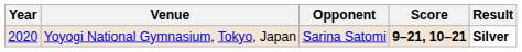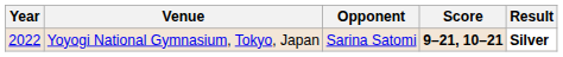 <table class="sortable wikitable" style="font-size: 90%;">
 <tr>
 <th>Year</th>
 <th>Venue</th>
 <th>Opponent</th>
 <th>Score</th>
 <th>Result</th>
 </tr>
 <tr style="background:#F3E6D7">
-<td align="center"><a href='#'>2020</a></td>
+<td align="center"><a href='#'>2022</a></td>
 <td align="left"><a href='#'>Yoyogi National Gymnasium</a>, <a href='#'>Tokyo</a>, Japan</td>
 <td align="left"> <a href='#'>Sarina Satomi</a></td>
 <td align="left"><strong>9–21, 10–21</strong></td>
 <td style="text-align:left; background:white"> <strong>Silver</strong></td>
 </tr>
 </table>
